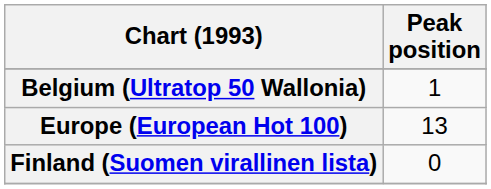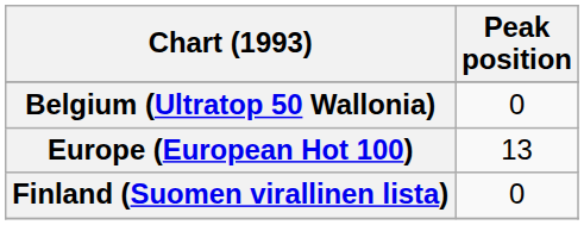 <table class="wikitable sortable plainrowheaders">
 <tr>
 <th>Chart (1993)</th>
 <th>Peak<br>position</th>
 </tr>
 <tr>
 </tr>
 <tr>
 <th scope="row">Belgium (<a href='#'>Ultratop 50</a> Wallonia)</th>
-<td align="center">1</td>
+<td align="center">0</td>
 </tr>
 <tr>
 <th scope="row">Europe (<a href='#'>European Hot 100</a>)</th>
 <td align="center">13</td>
 </tr>
 <tr>
 <th scope="row">Finland (<a href='#'>Suomen virallinen lista</a>)</th>
 <td align="center">0</td>
 </tr>
 <tr>
 </tr>
 <tr>
 </tr>
 </table>
